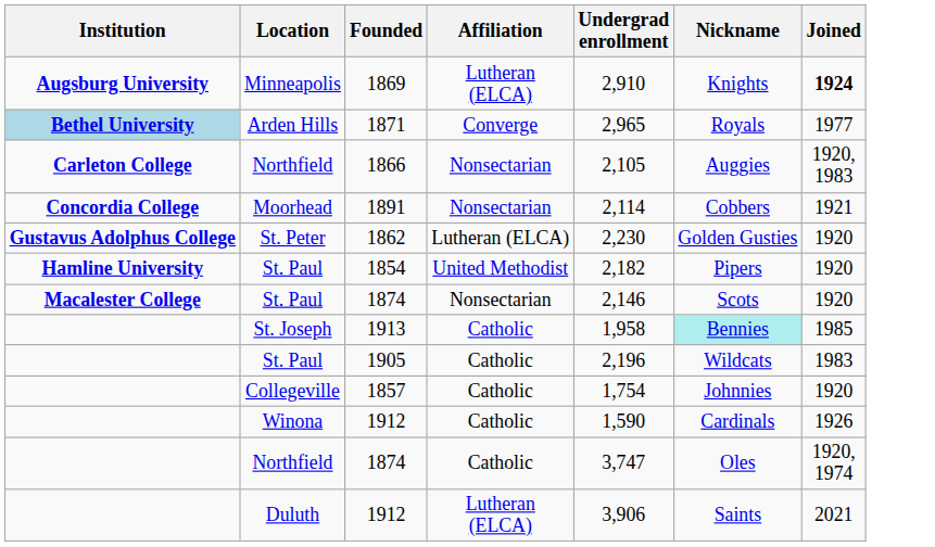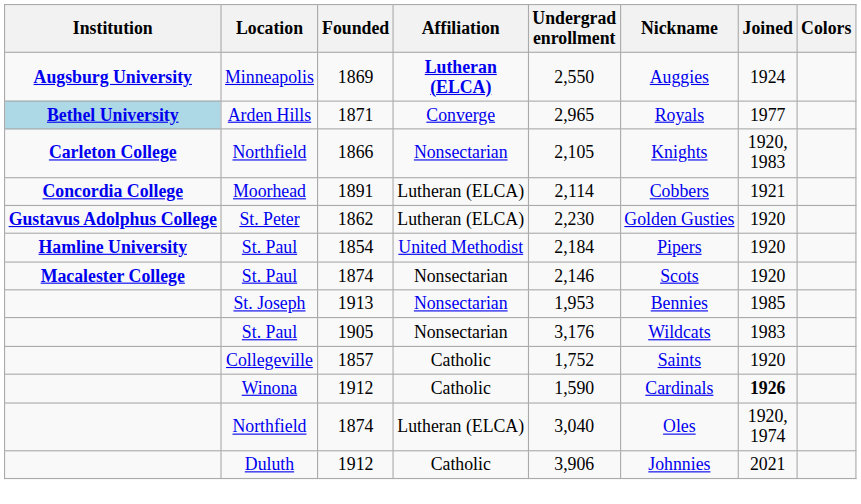 <table class="wikitable sortable" style="text-align:center;">
 <tr>
 <th>Institution</th>
 <th>Location</th>
 <th>Founded</th>
 <th>Affiliation</th>
 <th>Undergrad<br>enrollment</th>
 <th>Nickname</th>
 <th>Joined</th>
+<th>Colors</th>
 </tr>
 <tr>
 <td><strong><a href='#'>Augsburg University</a></strong></td>
 <td><a href='#'>Minneapolis</a></td>
 <td>1869</td>
-<td><a href='#'>Lutheran</a><br><a href='#'>(ELCA)</a></td>
-<td>2,910</td>
-<td><a href='#'>Knights</a></td>
-<td><strong>1924</strong></td>
+<td><strong><a href='#'>Lutheran</a><br><a href='#'>(ELCA)</a></strong></td>
+<td>2,550</td>
+<td><a href='#'>Auggies</a></td>
+<td>1924</td>
+<td style="text-align:right;"></td>
 </tr>
 <tr>
 <td style="background: lightblue;"><strong><a href='#'>Bethel University</a></strong></td>
 <td><a href='#'>Arden Hills</a></td>
 <td>1871</td>
 <td><a href='#'>Converge</a></td>
 <td>2,965</td>
 <td><a href='#'>Royals</a></td>
 <td>1977</td>
+<td style="text-align:right;"></td>
 </tr>
 <tr>
 <td><strong><a href='#'>Carleton College</a></strong></td>
 <td><a href='#'>Northfield</a></td>
 <td>1866</td>
 <td><a href='#'>Nonsectarian</a></td>
 <td>2,105</td>
-<td><a href='#'>Auggies</a></td>
+<td><a href='#'>Knights</a></td>
 <td>1920,<br>1983</td>
+<td style="text-align:right;"></td>
 </tr>
 <tr>
 <td><strong><a href='#'>Concordia College</a></strong></td>
 <td><a href='#'>Moorhead</a></td>
 <td>1891</td>
-<td><a href='#'>Nonsectarian</a></td>
+<td>Lutheran (ELCA)</td>
 <td>2,114</td>
 <td><a href='#'>Cobbers</a></td>
 <td>1921</td>
+<td style="text-align:right;"></td>
 </tr>
 <tr>
 <td><strong><a href='#'>Gustavus Adolphus College</a></strong></td>
 <td><a href='#'>St. Peter</a></td>
 <td>1862</td>
 <td>Lutheran (ELCA)</td>
 <td>2,230</td>
 <td><a href='#'>Golden Gusties</a></td>
 <td>1920</td>
+<td style="text-align:right;"></td>
 </tr>
 <tr>
 <td><strong><a href='#'>Hamline University</a></strong></td>
 <td><a href='#'>St. Paul</a></td>
 <td>1854</td>
 <td><a href='#'>United Methodist</a></td>
-<td>2,182</td>
+<td>2,184</td>
 <td><a href='#'>Pipers</a></td>
 <td>1920</td>
+<td style="text-align:right;"></td>
 </tr>
 <tr>
 <td><strong><a href='#'>Macalester College</a></strong></td>
 <td><a href='#'>St. Paul</a></td>
 <td>1874</td>
 <td>Nonsectarian</td>
 <td>2,146</td>
 <td><a href='#'>Scots</a></td>
 <td>1920</td>
+<td style="text-align:right;"></td>
 </tr>
 <tr>
 <td></td>
 <td><a href='#'>St. Joseph</a></td>
 <td>1913</td>
-<td><a href='#'>Catholic</a><br></td>
-<td>1,958</td>
-<td style="background: paleturquoise;"><a href='#'>Bennies</a></td>
+<td><a href='#'>Nonsectarian</a></td>
+<td>1,953</td>
+<td><a href='#'>Bennies</a></td>
 <td>1985</td>
+<td style="text-align:right;"></td>
 </tr>
 <tr>
 <td></td>
 <td><a href='#'>St. Paul</a></td>
 <td>1905</td>
-<td>Catholic<br></td>
-<td>2,196</td>
+<td>Nonsectarian</td>
+<td>3,176</td>
 <td><a href='#'>Wildcats</a></td>
 <td>1983</td>
+<td style="text-align:right;"></td>
 </tr>
 <tr>
 <td></td>
 <td><a href='#'>Collegeville</a></td>
 <td>1857</td>
 <td>Catholic<br></td>
-<td>1,754</td>
-<td><a href='#'>Johnnies</a></td>
+<td>1,752</td>
+<td><a href='#'>Saints</a></td>
 <td>1920</td>
+<td style="text-align:right;"></td>
 </tr>
 <tr>
 <td></td>
 <td><a href='#'>Winona</a></td>
 <td>1912</td>
 <td>Catholic<br></td>
 <td>1,590</td>
 <td><a href='#'>Cardinals</a></td>
-<td>1926</td>
+<td><strong>1926</strong></td>
+<td style="text-align:right;"></td>
 </tr>
 <tr>
 <td></td>
 <td><a href='#'>Northfield</a></td>
 <td>1874</td>
-<td>Catholic<br></td>
-<td>3,747</td>
+<td>Lutheran (ELCA)</td>
+<td>3,040</td>
 <td><a href='#'>Oles</a></td>
 <td>1920,<br>1974</td>
+<td style="text-align:right;"></td>
 </tr>
 <tr>
 <td></td>
 <td><a href='#'>Duluth</a></td>
 <td>1912</td>
-<td><a href='#'>Lutheran</a><br><a href='#'>(ELCA)</a></td>
+<td>Catholic<br></td>
 <td>3,906</td>
-<td><a href='#'>Saints</a></td>
+<td><a href='#'>Johnnies</a></td>
 <td>2021</td>
+<td style="text-align:right;"> </td>
 </tr>
 </table>
